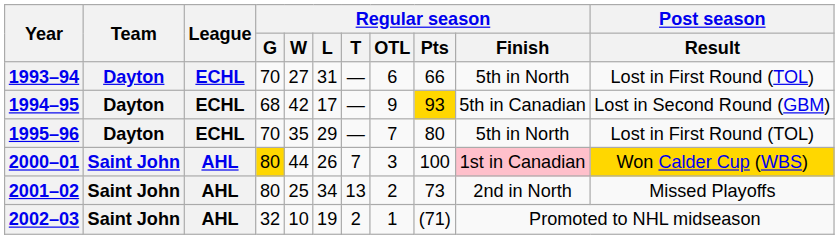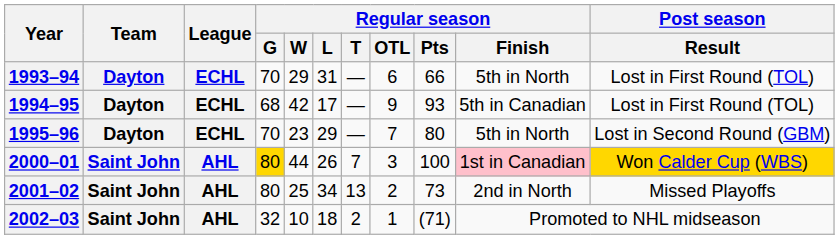 <table class="wikitable" style="font-size: 95%; text-align:center;">
 <tr>
 <th rowspan="2">Year</th>
 <th rowspan="2">Team</th>
 <th rowspan="2">League</th>
 <th colspan="7"><a href='#'>Regular season</a></th>
 <th colspan="1"><a href='#'>Post season</a></th>
 </tr>
 <tr>
 <th>G</th>
 <th>W</th>
 <th>L</th>
 <th>T</th>
 <th>OTL</th>
 <th>Pts</th>
 <th>Finish</th>
 <th>Result</th>
 </tr>
 <tr>
 <th><a href='#'>1993–94</a></th>
 <th><a href='#'>Dayton</a></th>
 <th><a href='#'>ECHL</a></th>
 <td>70</td>
-<td>27</td>
+<td>29</td>
 <td>31</td>
 <td>—</td>
 <td>6</td>
 <td>66</td>
 <td>5th in North</td>
 <td>Lost in First Round (<a href='#'>TOL</a>)</td>
 </tr>
 <tr>
 <th><a href='#'>1994–95</a></th>
 <th>Dayton</th>
 <th>ECHL</th>
 <td>68</td>
 <td>42</td>
 <td>17</td>
 <td>—</td>
 <td>9</td>
-<td style="background: gold;">93</td>
+<td>93</td>
 <td>5th in Canadian</td>
-<td>Lost in Second Round (<a href='#'>GBM</a>)</td>
+<td>Lost in First Round (TOL)</td>
 </tr>
 <tr>
 <th><a href='#'>1995–96</a></th>
 <th>Dayton</th>
 <th>ECHL</th>
 <td>70</td>
-<td>35</td>
+<td>23</td>
 <td>29</td>
 <td>—</td>
 <td>7</td>
 <td>80</td>
 <td>5th in North</td>
-<td>Lost in First Round (TOL)</td>
+<td>Lost in Second Round (<a href='#'>GBM</a>)</td>
 </tr>
 <tr>
 <th><a href='#'>2000–01</a></th>
 <th><a href='#'>Saint John</a></th>
 <th><a href='#'>AHL</a></th>
 <td style="background: gold;">80</td>
 <td>44</td>
 <td>26</td>
 <td>7</td>
 <td>3</td>
 <td>100</td>
 <td style="background: pink;">1st in Canadian</td>
 <td style="background: gold;">Won <a href='#'>Calder Cup</a> (<a href='#'>WBS</a>)</td>
 </tr>
 <tr>
 <th><a href='#'>2001–02</a></th>
 <th>Saint John</th>
 <th>AHL</th>
 <td>80</td>
 <td>25</td>
 <td>34</td>
 <td>13</td>
 <td>2</td>
 <td>73</td>
 <td>2nd in North</td>
 <td>Missed Playoffs</td>
 </tr>
 <tr>
 <th><a href='#'>2002–03</a></th>
 <th>Saint John</th>
 <th>AHL</th>
 <td>32</td>
 <td>10</td>
-<td>19</td>
+<td>18</td>
 <td>2</td>
 <td>1</td>
 <td>(71)</td>
 <td colspan=2>Promoted to NHL midseason</td>
 </tr>
 </table>
